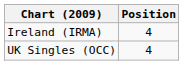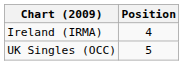 <table class="wikitable" style="text-align:center">
 <tr>
 <th scope="col">Chart (2009)</th>
 <th scope="col">Position</th>
 </tr>
 <tr>
 <td style="text-align:left;">Ireland (IRMA)</td>
 <td>4</td>
 </tr>
 <tr>
 <td style="text-align:left;">UK Singles (OCC)</td>
-<td>4</td>
+<td>5</td>
 </tr>
 </table>
